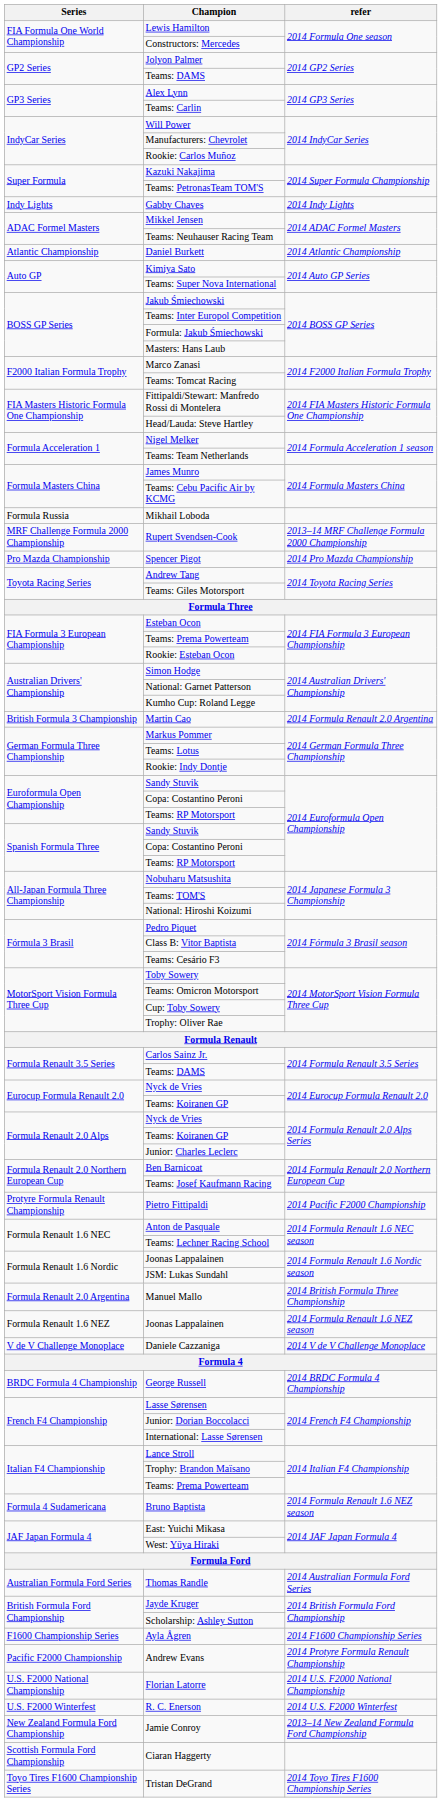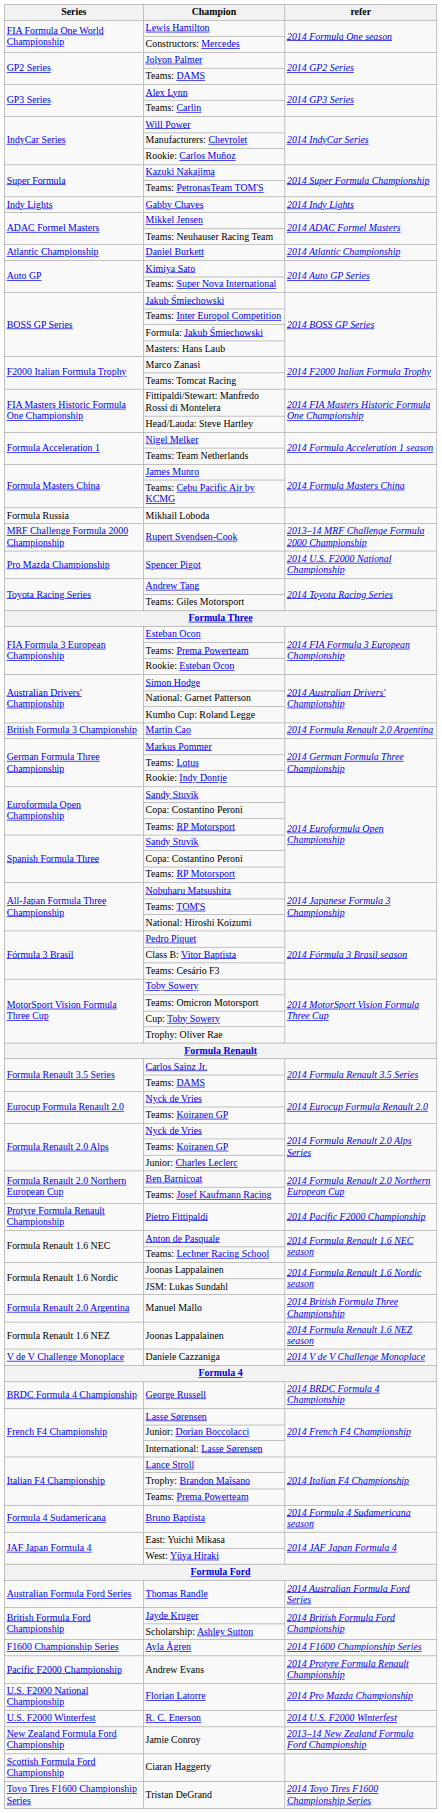 <table class="wikitable" style="font-size: 87%;">
 <tr>
 <th>Series</th>
 <th>Champion</th>
 <th>refer</th>
 </tr>
 <tr>
 <td rowspan=2><a href='#'>FIA Formula One World Championship</a></td>
 <td> <a href='#'>Lewis Hamilton</a></td>
 <td rowspan=2><em><a href='#'>2014 Formula One season</a></em></td>
 </tr>
 <tr>
 <td>Constructors:  <a href='#'>Mercedes</a></td>
 </tr>
 <tr>
 <td rowspan=2><a href='#'>GP2 Series</a></td>
 <td> <a href='#'>Jolyon Palmer</a></td>
 <td rowspan=2><em><a href='#'>2014 GP2 Series</a></em></td>
 </tr>
 <tr>
 <td>Teams:  <a href='#'>DAMS</a></td>
 </tr>
 <tr>
 <td rowspan=2><a href='#'>GP3 Series</a></td>
 <td> <a href='#'>Alex Lynn</a></td>
 <td rowspan=2><em><a href='#'>2014 GP3 Series</a></em></td>
 </tr>
 <tr>
 <td>Teams:  <a href='#'>Carlin</a></td>
 </tr>
 <tr>
 <td rowspan=3><a href='#'>IndyCar Series</a></td>
 <td> <a href='#'>Will Power</a></td>
 <td rowspan=3><em><a href='#'>2014 IndyCar Series</a></em></td>
 </tr>
 <tr>
 <td>Manufacturers:  <a href='#'>Chevrolet</a></td>
 </tr>
 <tr>
 <td>Rookie:  <a href='#'>Carlos Muñoz</a></td>
 </tr>
 <tr>
 <td rowspan=2><a href='#'>Super Formula</a></td>
 <td> <a href='#'>Kazuki Nakajima</a></td>
 <td rowspan=2><em><a href='#'>2014 Super Formula Championship</a></em></td>
 </tr>
 <tr>
 <td>Teams:  <a href='#'>Petronas</a><a href='#'>Team TOM'S</a></td>
 </tr>
 <tr>
 <td><a href='#'>Indy Lights</a></td>
 <td> <a href='#'>Gabby Chaves</a></td>
 <td><em><a href='#'>2014 Indy Lights</a></em></td>
 </tr>
 <tr>
 <td rowspan=2><a href='#'>ADAC Formel Masters</a></td>
 <td> <a href='#'>Mikkel Jensen</a></td>
 <td rowspan=2><em><a href='#'>2014 ADAC Formel Masters</a></em></td>
 </tr>
 <tr>
 <td>Teams:  Neuhauser Racing Team</td>
 </tr>
 <tr>
 <td><a href='#'>Atlantic Championship</a></td>
 <td> <a href='#'>Daniel Burkett</a></td>
 <td><em><a href='#'>2014 Atlantic Championship</a></em></td>
 </tr>
 <tr>
 <td rowspan=2><a href='#'>Auto GP</a></td>
 <td> <a href='#'>Kimiya Sato</a></td>
 <td rowspan=2><em><a href='#'>2014 Auto GP Series</a></em></td>
 </tr>
 <tr>
 <td>Teams:  <a href='#'>Super Nova International</a></td>
 </tr>
 <tr>
 <td rowspan=4><a href='#'>BOSS GP Series</a></td>
 <td> <a href='#'>Jakub Śmiechowski</a></td>
 <td rowspan=4><em><a href='#'>2014 BOSS GP Series</a></em></td>
 </tr>
 <tr>
 <td>Teams:  <a href='#'>Inter Europol Competition</a></td>
 </tr>
 <tr>
 <td>Formula:  <a href='#'>Jakub Śmiechowski</a></td>
 </tr>
 <tr>
 <td>Masters:  Hans Laub</td>
 </tr>
 <tr>
 <td rowspan=2><a href='#'>F2000 Italian Formula Trophy</a></td>
 <td> Marco Zanasi</td>
 <td rowspan=2><em><a href='#'>2014 F2000 Italian Formula Trophy</a></em></td>
 </tr>
 <tr>
 <td>Teams:  Tomcat Racing</td>
 </tr>
 <tr>
 <td rowspan=2><a href='#'>FIA Masters Historic Formula One Championship</a></td>
 <td>Fittipaldi/Stewart:  Manfredo Rossi di Montelera</td>
 <td rowspan=2><em><a href='#'>2014 FIA Masters Historic Formula One Championship</a></em></td>
 </tr>
 <tr>
 <td>Head/Lauda:  Steve Hartley</td>
 </tr>
 <tr>
 <td rowspan=2><a href='#'>Formula Acceleration 1</a></td>
 <td> <a href='#'>Nigel Melker</a></td>
 <td rowspan=2><em><a href='#'>2014 Formula Acceleration 1 season</a></em></td>
 </tr>
 <tr>
 <td>Teams:  Team Netherlands</td>
 </tr>
 <tr>
 <td rowspan=2><a href='#'>Formula Masters China</a></td>
 <td> <a href='#'>James Munro</a></td>
 <td rowspan=2><em><a href='#'>2014 Formula Masters China</a></em></td>
 </tr>
 <tr>
 <td>Teams:  <a href='#'>Cebu Pacific Air by KCMG</a></td>
 </tr>
 <tr>
 <td>Formula Russia</td>
 <td> Mikhail Loboda</td>
 <td></td>
 </tr>
 <tr>
 <td><a href='#'>MRF Challenge Formula 2000 Championship</a></td>
 <td> <a href='#'>Rupert Svendsen-Cook</a></td>
 <td><em><a href='#'>2013–14 MRF Challenge Formula 2000 Championship</a></em></td>
 </tr>
 <tr>
 <td><a href='#'>Pro Mazda Championship</a></td>
 <td> <a href='#'>Spencer Pigot</a></td>
-<td><em><a href='#'>2014 Pro Mazda Championship</a></em></td>
+<td><em><a href='#'>2014 U.S. F2000 National Championship</a></em></td>
 </tr>
 <tr>
 <td rowspan=2><a href='#'>Toyota Racing Series</a></td>
 <td> <a href='#'>Andrew Tang</a></td>
 <td rowspan=2><em><a href='#'>2014 Toyota Racing Series</a></em></td>
 </tr>
 <tr>
 <td>Teams:  Giles Motorsport</td>
 </tr>
 <tr>
 <th colspan=3><a href='#'>Formula Three</a></th>
 </tr>
 <tr>
 <td rowspan=3><a href='#'>FIA Formula 3 European Championship</a></td>
 <td> <a href='#'>Esteban Ocon</a></td>
 <td rowspan=3><em><a href='#'>2014 FIA Formula 3 European Championship</a></em></td>
 </tr>
 <tr>
 <td>Teams:  <a href='#'>Prema Powerteam</a></td>
 </tr>
 <tr>
 <td>Rookie:  <a href='#'>Esteban Ocon</a></td>
 </tr>
 <tr>
 <td rowspan=3><a href='#'>Australian Drivers' Championship</a></td>
 <td> <a href='#'>Simon Hodge</a></td>
 <td rowspan=3><em><a href='#'>2014 Australian Drivers' Championship</a></em></td>
 </tr>
 <tr>
 <td>National:  Garnet Patterson</td>
 </tr>
 <tr>
 <td>Kumho Cup:  Roland Legge</td>
 </tr>
 <tr>
 <td><a href='#'>British Formula 3 Championship</a></td>
 <td> <a href='#'>Martin Cao</a></td>
 <td><em><a href='#'>2014 Formula Renault 2.0 Argentina</a></em></td>
 </tr>
 <tr>
 <td rowspan=3><a href='#'>German Formula Three Championship</a></td>
 <td> <a href='#'>Markus Pommer</a></td>
 <td rowspan=3><em><a href='#'>2014 German Formula Three Championship</a></em></td>
 </tr>
 <tr>
 <td>Teams:  <a href='#'>Lotus</a></td>
 </tr>
 <tr>
 <td>Rookie:  <a href='#'>Indy Dontje</a></td>
 </tr>
 <tr>
 <td rowspan=3><a href='#'>Euroformula Open Championship</a></td>
 <td> <a href='#'>Sandy Stuvik</a></td>
 <td rowspan=6><em><a href='#'>2014 Euroformula Open Championship</a></em></td>
 </tr>
 <tr>
 <td>Copa:  Costantino Peroni</td>
 </tr>
 <tr>
 <td>Teams:  <a href='#'>RP Motorsport</a></td>
 </tr>
 <tr>
 <td rowspan=3><a href='#'>Spanish Formula Three</a></td>
 <td> <a href='#'>Sandy Stuvik</a></td>
 </tr>
 <tr>
 <td>Copa:  Costantino Peroni</td>
 </tr>
 <tr>
 <td>Teams:  <a href='#'>RP Motorsport</a></td>
 </tr>
 <tr>
 <td rowspan=3><a href='#'>All-Japan Formula Three Championship</a></td>
 <td> <a href='#'>Nobuharu Matsushita</a></td>
 <td rowspan=3><em><a href='#'>2014 Japanese Formula 3 Championship</a></em></td>
 </tr>
 <tr>
 <td>Teams:  <a href='#'>TOM'S</a></td>
 </tr>
 <tr>
 <td>National:  Hiroshi Koizumi</td>
 </tr>
 <tr>
 <td rowspan=3><a href='#'>Fórmula 3 Brasil</a></td>
 <td> <a href='#'>Pedro Piquet</a></td>
 <td rowspan=3><em><a href='#'>2014 Fórmula 3 Brasil season</a></em></td>
 </tr>
 <tr>
 <td>Class B:  <a href='#'>Vitor Baptista</a></td>
 </tr>
 <tr>
 <td>Teams:  Cesário F3</td>
 </tr>
 <tr>
 <td rowspan=4><a href='#'>MotorSport Vision Formula Three Cup</a></td>
 <td> <a href='#'>Toby Sowery</a></td>
 <td rowspan=4><em><a href='#'>2014 MotorSport Vision Formula Three Cup</a></em></td>
 </tr>
 <tr>
 <td>Teams:  Omicron Motorsport</td>
 </tr>
 <tr>
 <td>Cup:  <a href='#'>Toby Sowery</a></td>
 </tr>
 <tr>
 <td>Trophy:  Oliver Rae</td>
 </tr>
 <tr>
 <th colspan=3><a href='#'>Formula Renault</a></th>
 </tr>
 <tr>
 <td rowspan=2><a href='#'>Formula Renault 3.5 Series</a></td>
 <td> <a href='#'>Carlos Sainz Jr.</a></td>
 <td rowspan=2><em><a href='#'>2014 Formula Renault 3.5 Series</a></em></td>
 </tr>
 <tr>
 <td>Teams:  <a href='#'>DAMS</a></td>
 </tr>
 <tr>
 <td rowspan=2><a href='#'>Eurocup Formula Renault 2.0</a></td>
 <td> <a href='#'>Nyck de Vries</a></td>
 <td rowspan=2><em><a href='#'>2014 Eurocup Formula Renault 2.0</a></em></td>
 </tr>
 <tr>
 <td>Teams:  <a href='#'>Koiranen GP</a></td>
 </tr>
 <tr>
 <td rowspan=3><a href='#'>Formula Renault 2.0 Alps</a></td>
 <td> <a href='#'>Nyck de Vries</a></td>
 <td rowspan=3><em><a href='#'>2014 Formula Renault 2.0 Alps Series</a></em></td>
 </tr>
 <tr>
 <td>Teams:  <a href='#'>Koiranen GP</a></td>
 </tr>
 <tr>
 <td>Junior:  <a href='#'>Charles Leclerc</a></td>
 </tr>
 <tr>
 <td rowspan=2><a href='#'>Formula Renault 2.0 Northern European Cup</a></td>
 <td> <a href='#'>Ben Barnicoat</a></td>
 <td rowspan=2><em><a href='#'>2014 Formula Renault 2.0 Northern European Cup</a></em></td>
 </tr>
 <tr>
 <td>Teams:  <a href='#'>Josef Kaufmann Racing</a></td>
 </tr>
 <tr>
 <td><a href='#'>Protyre Formula Renault Championship</a></td>
 <td> <a href='#'>Pietro Fittipaldi</a></td>
 <td><em><a href='#'>2014 Pacific F2000 Championship</a></em></td>
 </tr>
 <tr>
 <td rowspan=2>Formula Renault 1.6 NEC</td>
 <td> <a href='#'>Anton de Pasquale</a></td>
 <td rowspan=2><em><a href='#'>2014 Formula Renault 1.6 NEC season</a></em></td>
 </tr>
 <tr>
 <td>Teams:   <a href='#'>Lechner Racing School</a></td>
 </tr>
 <tr>
 <td rowspan=2>Formula Renault 1.6 Nordic</td>
 <td> Joonas Lappalainen</td>
 <td rowspan=2><em><a href='#'>2014 Formula Renault 1.6 Nordic season</a></em></td>
 </tr>
 <tr>
 <td>JSM:   Lukas Sundahl</td>
 </tr>
 <tr>
 <td><a href='#'>Formula Renault 2.0 Argentina</a></td>
 <td> Manuel Mallo</td>
 <td><em><a href='#'>2014 British Formula Three Championship</a></em></td>
 </tr>
 <tr>
 <td>Formula Renault 1.6 NEZ</td>
 <td> Joonas Lappalainen</td>
 <td><em><a href='#'>2014 Formula Renault 1.6 NEZ season</a></em></td>
 </tr>
 <tr>
 <td><a href='#'>V de V Challenge Monoplace</a></td>
 <td> Daniele Cazzaniga</td>
 <td><em><a href='#'>2014 V de V Challenge Monoplace</a></em></td>
 </tr>
 <tr>
 <th colspan=3><a href='#'>Formula 4</a></th>
 </tr>
 <tr>
 <td><a href='#'>BRDC Formula 4 Championship</a></td>
 <td> <a href='#'>George Russell</a></td>
 <td><em><a href='#'>2014 BRDC Formula 4 Championship</a></em></td>
 </tr>
 <tr>
 <td rowspan=3><a href='#'>French F4 Championship</a></td>
 <td> <a href='#'>Lasse Sørensen</a></td>
 <td rowspan=3><em><a href='#'>2014 French F4 Championship</a></em></td>
 </tr>
 <tr>
 <td>Junior:  <a href='#'>Dorian Boccolacci</a></td>
 </tr>
 <tr>
 <td>International:  <a href='#'>Lasse Sørensen</a></td>
 </tr>
 <tr>
 <td rowspan=3><a href='#'>Italian F4 Championship</a></td>
 <td> <a href='#'>Lance Stroll</a></td>
 <td rowspan=3><em><a href='#'>2014 Italian F4 Championship</a></em></td>
 </tr>
 <tr>
 <td>Trophy:  <a href='#'>Brandon Maïsano</a></td>
 </tr>
 <tr>
 <td>Teams:  <a href='#'>Prema Powerteam</a></td>
 </tr>
 <tr>
 <td><a href='#'>Formula 4 Sudamericana</a></td>
 <td> <a href='#'>Bruno Baptista</a></td>
-<td><em><a href='#'>2014 Formula Renault 1.6 NEZ season</a></em></td>
+<td><em><a href='#'>2014 Formula 4 Sudamericana season</a></em></td>
 </tr>
 <tr>
 <td rowspan=2><a href='#'>JAF Japan Formula 4</a></td>
 <td>East:  Yuichi Mikasa</td>
 <td rowspan=2><em><a href='#'>2014 JAF Japan Formula 4</a></em></td>
 </tr>
 <tr>
 <td>West:  <a href='#'>Yūya Hiraki</a></td>
 </tr>
 <tr>
 <th colspan=3><a href='#'>Formula Ford</a></th>
 </tr>
 <tr>
 <td><a href='#'>Australian Formula Ford Series</a></td>
 <td> <a href='#'>Thomas Randle</a></td>
 <td><em><a href='#'>2014 Australian Formula Ford Series</a></em></td>
 </tr>
 <tr>
 <td rowspan=2><a href='#'>British Formula Ford Championship</a></td>
 <td> <a href='#'>Jayde Kruger</a></td>
 <td rowspan=2><em><a href='#'>2014 British Formula Ford Championship</a></em></td>
 </tr>
 <tr>
 <td>Scholarship:  <a href='#'>Ashley Sutton</a></td>
 </tr>
 <tr>
 <td><a href='#'>F1600 Championship Series</a></td>
 <td> <a href='#'>Ayla Ågren</a></td>
 <td><em><a href='#'>2014 F1600 Championship Series</a></em></td>
 </tr>
 <tr>
 <td><a href='#'>Pacific F2000 Championship</a></td>
 <td> Andrew Evans</td>
 <td><em><a href='#'>2014 Protyre Formula Renault Championship</a></em></td>
 </tr>
 <tr>
 <td><a href='#'>U.S. F2000 National Championship</a></td>
 <td> <a href='#'>Florian Latorre</a></td>
-<td><em><a href='#'>2014 U.S. F2000 National Championship</a></em></td>
+<td><em><a href='#'>2014 Pro Mazda Championship</a></em></td>
 </tr>
 <tr>
 <td><a href='#'>U.S. F2000 Winterfest</a></td>
 <td> <a href='#'>R. C. Enerson</a></td>
 <td><em><a href='#'>2014 U.S. F2000 Winterfest</a></em></td>
 </tr>
 <tr>
 <td><a href='#'>New Zealand Formula Ford Championship</a></td>
 <td> Jamie Conroy</td>
 <td><em><a href='#'>2013–14 New Zealand Formula Ford Championship</a></em></td>
 </tr>
 <tr>
 <td><a href='#'>Scottish Formula Ford Championship</a></td>
 <td> Ciaran Haggerty</td>
 <td></td>
 </tr>
 <tr>
 <td><a href='#'>Toyo Tires F1600 Championship Series</a></td>
 <td> Tristan DeGrand</td>
 <td><em><a href='#'>2014 Toyo Tires F1600 Championship Series</a></em></td>
 </tr>
 </table>
